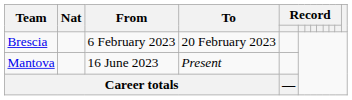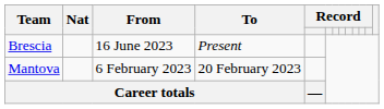 <table class="wikitable" style="text-align: center">
 <tr>
 <th rowspan="2">Team</th>
 <th rowspan="2">Nat</th>
 <th rowspan="2">From</th>
 <th rowspan="2">To</th>
 <th colspan="8">Record</th>
 <th rowspan=2></th>
 </tr>
 <tr>
 <th></th>
 <th></th>
 <th></th>
 <th></th>
 <th></th>
 <th></th>
 <th></th>
 <th></th>
 </tr>
 <tr>
 <td align=left><a href='#'>Brescia</a></td>
 <td></td>
-<td align=left>6 February 2023</td>
-<td align=left>20 February 2023<br></td>
+<td align=left>16 June 2023</td>
+<td align=left><em>Present</em><br></td>
 <td></td>
 </tr>
 <tr>
 <td align=left><a href='#'>Mantova</a></td>
 <td></td>
-<td align=left>16 June 2023</td>
-<td align=left><em>Present</em><br></td>
+<td align=left>6 February 2023</td>
+<td align=left>20 February 2023<br></td>
 <td></td>
 </tr>
 <tr>
 <th colspan=4>Career totals<br></th>
 <th>—</th>
 </tr>
 </table>
